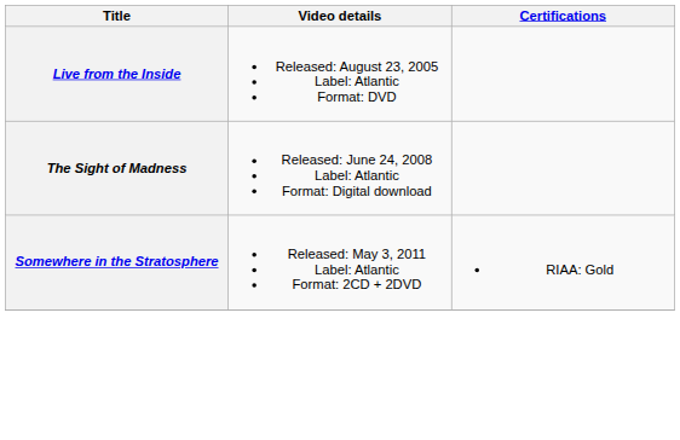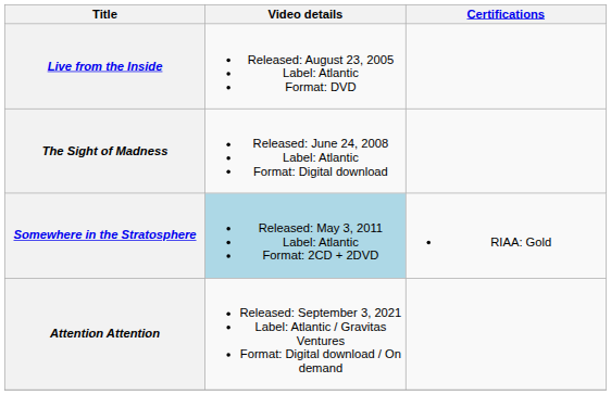 <table class="wikitable plainrowheaders" style="text-align:center;">
 <tr>
 <th scope="col" style="width:16em;">Title</th>
 <th scope="col" style="width:16em;">Video details</th>
 <th scope="col" style="width:16em;"><a href='#'>Certifications</a></th>
 </tr>
 <tr>
 <th scope="row"><em><a href='#'>Live from the Inside</a></em></th>
 <td><br><ul><li>Released: August 23, 2005</li><li>Label: Atlantic</li><li>Format: DVD</li></ul></td>
 <td></td>
 </tr>
 <tr>
 <th scope="row"><em>The Sight of Madness</em></th>
 <td><br><ul><li>Released: June 24, 2008</li><li>Label: Atlantic</li><li>Format: Digital download</li></ul></td>
 <td></td>
 </tr>
 <tr>
 <th scope="row"><em><a href='#'>Somewhere in the Stratosphere</a></em></th>
-<td><br><ul><li>Released: May 3, 2011</li><li>Label: Atlantic</li><li>Format: 2CD + 2DVD</li></ul></td>
+<td style="background: lightblue;"><br><ul><li>Released: May 3, 2011</li><li>Label: Atlantic</li><li>Format: 2CD + 2DVD</li></ul></td>
 <td><br><ul><li>RIAA: Gold</li></ul></td>
+</tr>
+<tr>
+<th scope="row"><em>Attention Attention</em></th>
+<td><br><ul><li>Released: September 3, 2021</li><li>Label: Atlantic / Gravitas Ventures</li><li>Format: Digital download / On demand</li></ul></td>
+<td></td>
 </tr>
 <tr>
 </tr>
 </table>
